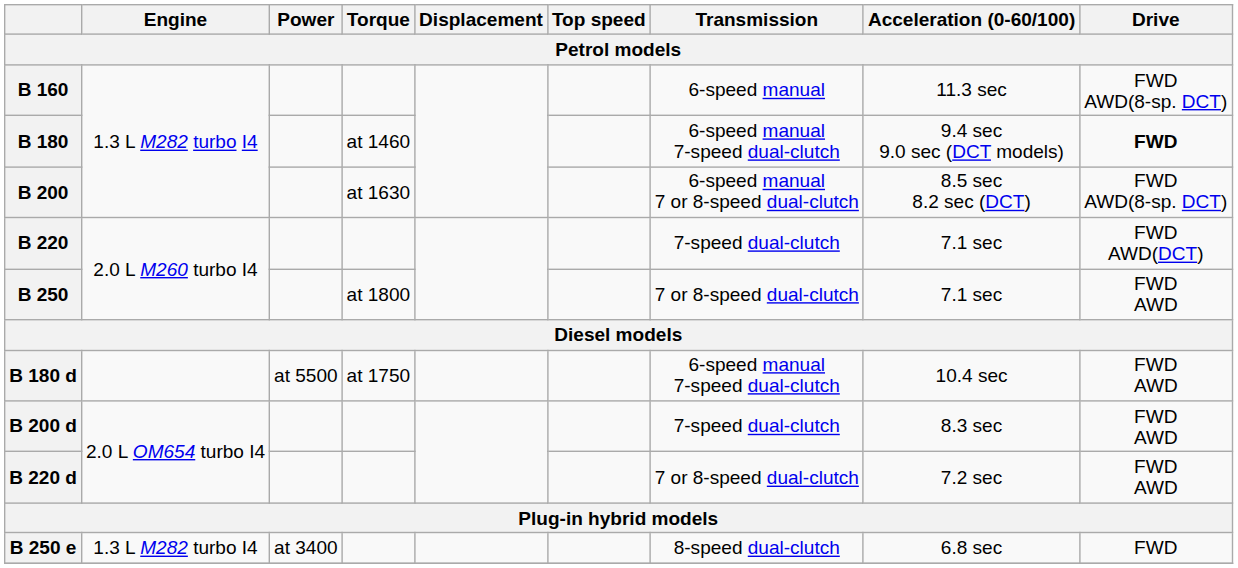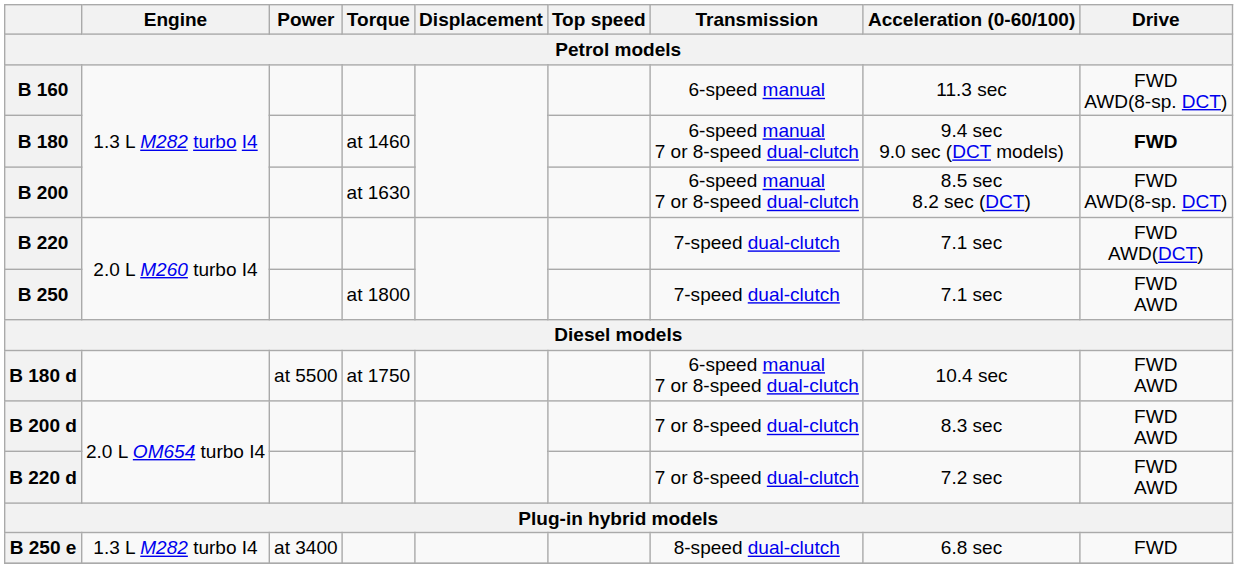 <table class="wikitable collapsible" style="font-size:85%;text-align:center;">
 <tr>
 <th></th>
 <th>Engine</th>
 <th>Power</th>
 <th>Torque</th>
 <th>Displacement</th>
 <th>Top speed</th>
 <th>Transmission</th>
 <th>Acceleration (0-60/100)</th>
 <th>Drive</th>
 </tr>
 <tr>
 <th colspan="10">Petrol models</th>
 </tr>
 <tr>
 <th>B 160</th>
 <td rowspan="3">1.3 L <em><a href='#'>M282</a></em> <a href='#'>turbo</a> <a href='#'>I4</a></td>
 <td></td>
 <td></td>
 <td rowspan="3"></td>
 <td></td>
 <td>6-speed <a href='#'>manual</a></td>
 <td>11.3 sec</td>
 <td>FWD<br>AWD(8-sp. <a href='#'>DCT</a>)</td>
 </tr>
 <tr>
 <th>B 180</th>
 <td></td>
 <td> at 1460</td>
 <td></td>
-<td>6-speed <a href='#'>manual</a><br>7-speed <a href='#'>dual-clutch</a></td>
+<td>6-speed <a href='#'>manual</a><br>7 or 8-speed <a href='#'>dual-clutch</a></td>
 <td>9.4 sec<br>9.0 sec (<a href='#'>DCT</a> models)</td>
 <td><strong>FWD</strong></td>
 </tr>
 <tr>
 <th>B 200</th>
 <td></td>
 <td> at 1630</td>
 <td></td>
 <td>6-speed <a href='#'>manual</a><br>7 or 8-speed <a href='#'>dual-clutch</a></td>
 <td>8.5 sec<br>8.2 sec (<a href='#'>DCT</a>)</td>
 <td>FWD<br>AWD(8-sp. <a href='#'>DCT</a>)</td>
 </tr>
 <tr>
 <th>B 220</th>
 <td rowspan="2">2.0 L <em><a href='#'>M260</a></em> turbo I4</td>
 <td></td>
 <td></td>
 <td rowspan="2"></td>
 <td></td>
 <td>7-speed <a href='#'>dual-clutch</a></td>
 <td>7.1 sec</td>
 <td>FWD<br>AWD(<a href='#'>DCT</a>)</td>
 </tr>
 <tr>
 <th>B 250</th>
 <td></td>
 <td> at 1800</td>
 <td></td>
-<td>7 or 8-speed <a href='#'>dual-clutch</a></td>
+<td>7-speed <a href='#'>dual-clutch</a></td>
 <td>7.1 sec</td>
 <td>FWD<br>AWD</td>
 </tr>
 <tr>
 <th colspan=10>Diesel models</th>
 </tr>
 <tr>
 <th>B 180 d</th>
 <td></td>
 <td> at 5500</td>
 <td> at 1750</td>
 <td></td>
 <td></td>
-<td>6-speed <a href='#'>manual</a><br>7-speed <a href='#'>dual-clutch</a></td>
+<td>6-speed <a href='#'>manual</a><br>7 or 8-speed <a href='#'>dual-clutch</a></td>
 <td>10.4 sec</td>
 <td>FWD<br>AWD</td>
 </tr>
 <tr>
 <th>B 200 d</th>
 <td rowspan="2">2.0 L <em><a href='#'>OM654</a></em> turbo I4</td>
 <td></td>
 <td></td>
 <td rowspan="2"></td>
 <td></td>
-<td>7-speed <a href='#'>dual-clutch</a></td>
+<td>7 or 8-speed <a href='#'>dual-clutch</a></td>
 <td>8.3 sec</td>
 <td>FWD<br>AWD</td>
 </tr>
 <tr>
 <th>B 220 d</th>
 <td></td>
 <td></td>
 <td></td>
 <td>7 or 8-speed <a href='#'>dual-clutch</a></td>
 <td>7.2 sec</td>
 <td>FWD<br>AWD</td>
 </tr>
 <tr>
 <th colspan="10">Plug-in hybrid models</th>
 </tr>
 <tr>
 <th>B 250 e</th>
 <td>1.3 L <em><a href='#'>M282</a></em> turbo I4</td>
 <td> at 3400</td>
 <td></td>
 <td></td>
 <td></td>
 <td>8-speed <a href='#'>dual-clutch</a></td>
 <td>6.8 sec</td>
 <td>FWD</td>
 </tr>
 <tr>
 </tr>
 </table>
